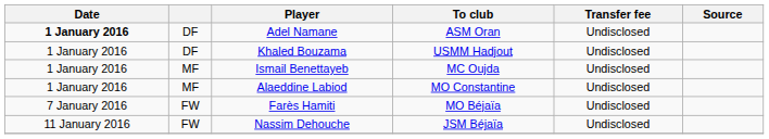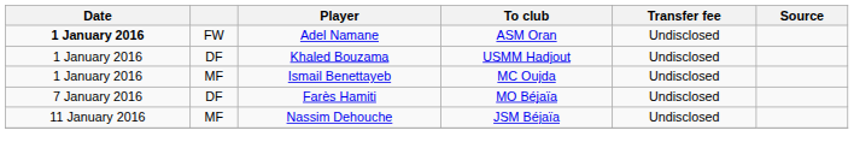 <table class="wikitable sortable" style="width:70%; text-align:center; font-size:85%; text-align:centre;">
 <tr>
 <th>Date</th>
 <th></th>
 <th>Player</th>
 <th>To club</th>
 <th>Transfer fee</th>
 <th>Source</th>
 </tr>
 <tr>
 <td><strong>1 January 2016</strong></td>
-<td>DF</td>
+<td>FW</td>
 <td> <a href='#'>Adel Namane</a></td>
 <td><a href='#'>ASM Oran</a></td>
 <td>Undisclosed</td>
 <td></td>
 </tr>
 <tr>
 <td>1 January 2016</td>
 <td>DF</td>
 <td> <a href='#'>Khaled Bouzama</a></td>
 <td><a href='#'>USMM Hadjout</a></td>
 <td>Undisclosed</td>
 <td></td>
 </tr>
 <tr>
 <td>1 January 2016</td>
 <td>MF</td>
 <td> <a href='#'>Ismail Benettayeb</a></td>
 <td> <a href='#'>MC Oujda</a></td>
 <td>Undisclosed</td>
 <td></td>
 </tr>
 <tr>
-<td>1 January 2016</td>
-<td>MF</td>
-<td> <a href='#'>Alaeddine Labiod</a></td>
-<td><a href='#'>MO Constantine</a></td>
-<td>Undisclosed</td>
-<td></td>
-</tr>
-<tr>
 <td>7 January 2016</td>
-<td>FW</td>
+<td>DF</td>
 <td> <a href='#'>Farès Hamiti</a></td>
 <td><a href='#'>MO Béjaïa</a></td>
 <td>Undisclosed</td>
 <td></td>
 </tr>
 <tr>
 <td>11 January 2016</td>
-<td>FW</td>
+<td>MF</td>
 <td> <a href='#'>Nassim Dehouche</a></td>
 <td><a href='#'>JSM Béjaïa</a></td>
 <td>Undisclosed</td>
 <td></td>
 </tr>
 <tr>
 </tr>
 </table>
